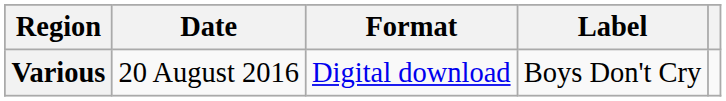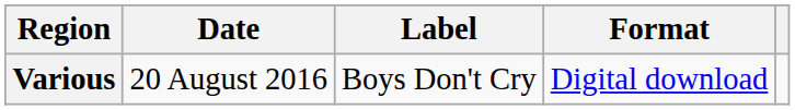 <table class="wikitable plainrowheaders">
 <tr>
 <th scope="col">Region</th>
 <th scope="col">Date</th>
+<th scope="col">Label</th>
 <th scope="col">Format</th>
-<th scope="col">Label</th>
 <th scope="col"></th>
 </tr>
 <tr>
 <th scope="row">Various</th>
 <td>20 August 2016</td>
+<td>Boys Don't Cry</td>
 <td><a href='#'>Digital download</a></td>
-<td>Boys Don't Cry</td>
 <td></td>
 </tr>
 </table>
